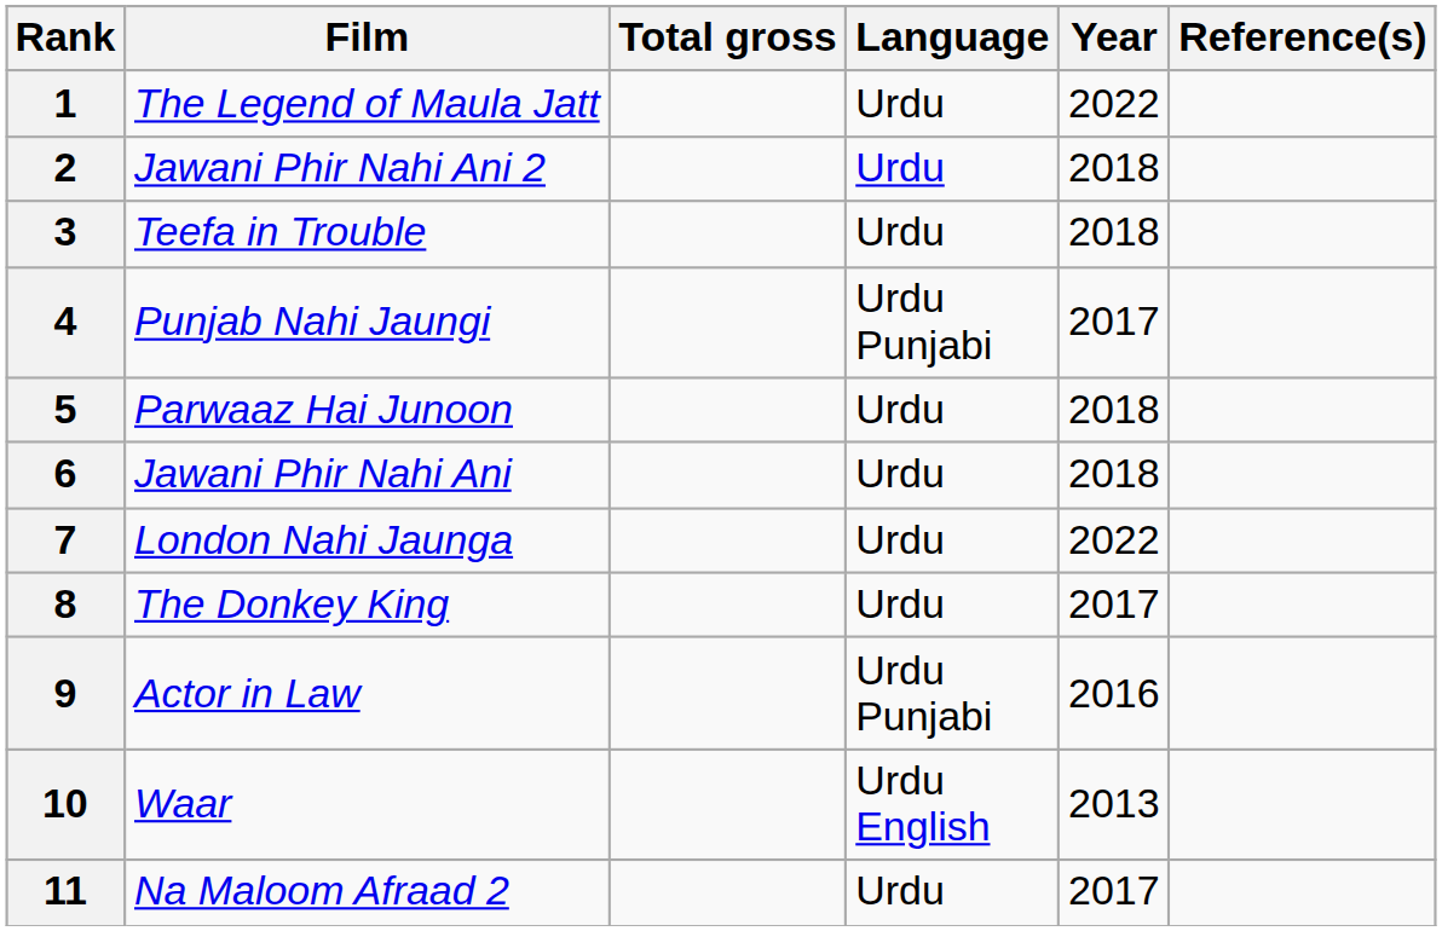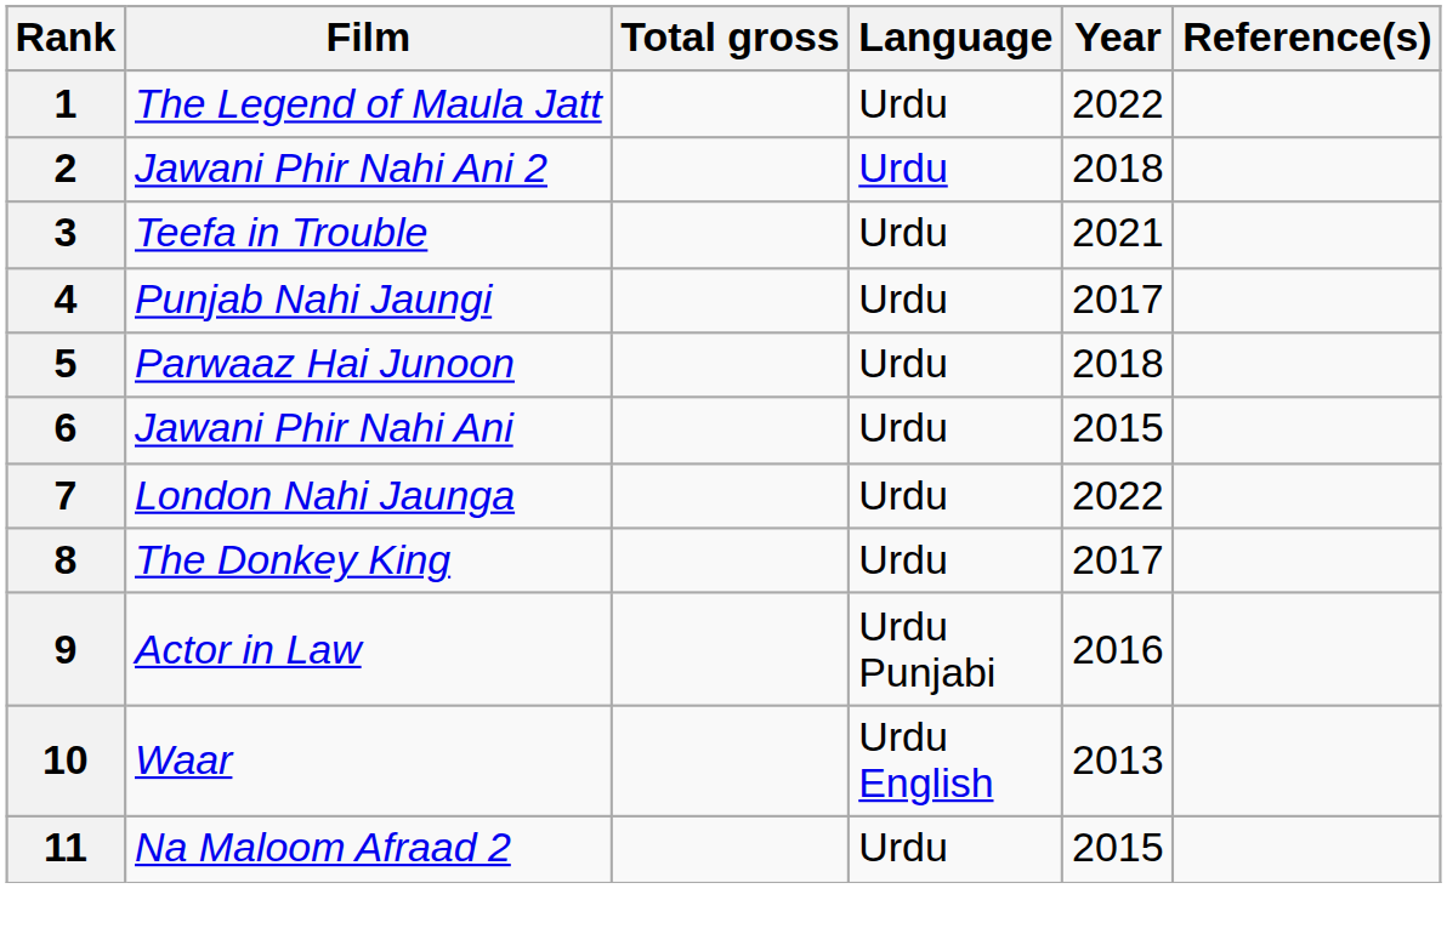 <table class="wikitable sortable plainrowheaders" style="margin:auto; margin:auto;">
 <tr>
 <th scope="col">Rank</th>
 <th scope="col">Film</th>
 <th scope="col">Total gross</th>
 <th scope="col">Language</th>
 <th scope="col">Year</th>
 <th scope="col">Reference(s)</th>
 </tr>
 <tr>
 <th>1</th>
 <td><em><a href='#'>The Legend of Maula Jatt</a></em></td>
 <td></td>
 <td>Urdu</td>
 <td>2022</td>
 <td style="text-align:center;"></td>
 </tr>
 <tr>
 <th>2</th>
 <td><em><a href='#'>Jawani Phir Nahi Ani 2</a></em></td>
 <td></td>
 <td><a href='#'>Urdu</a></td>
 <td>2018</td>
 <td style="text-align:center;"></td>
 </tr>
 <tr>
 <th>3</th>
 <td><em><a href='#'>Teefa in Trouble</a></em></td>
 <td></td>
 <td>Urdu</td>
-<td>2018</td>
+<td>2021</td>
 <td style="text-align:center;"></td>
 </tr>
 <tr>
 <th>4</th>
 <td><em><a href='#'>Punjab Nahi Jaungi</a></em></td>
 <td></td>
-<td>Urdu <br> Punjabi</td>
+<td>Urdu</td>
 <td>2017</td>
 <td style="text-align:center;"></td>
 </tr>
 <tr>
 <th>5</th>
 <td><em><a href='#'>Parwaaz Hai Junoon</a></em></td>
 <td></td>
 <td>Urdu</td>
 <td>2018</td>
 <td style="text-align:center;"></td>
 </tr>
 <tr>
 <th>6</th>
 <td><em><a href='#'>Jawani Phir Nahi Ani</a></em></td>
 <td></td>
 <td>Urdu</td>
-<td>2018</td>
+<td>2015</td>
 <td style="text-align:center;"></td>
 </tr>
 <tr>
 <th>7</th>
 <td><em><a href='#'>London Nahi Jaunga</a></em></td>
 <td></td>
 <td>Urdu</td>
 <td>2022</td>
 <td style="text-align:center;"></td>
 </tr>
 <tr>
 <th>8</th>
 <td><em><a href='#'>The Donkey King</a></em></td>
 <td></td>
 <td>Urdu</td>
 <td>2017</td>
 <td style="text-align:center;"></td>
 </tr>
 <tr>
 <th>9</th>
 <td><em><a href='#'>Actor in Law</a></em></td>
 <td></td>
 <td>Urdu <br> Punjabi</td>
 <td>2016</td>
 <td style="text-align:center;"></td>
 </tr>
 <tr>
 <th>10</th>
 <td><em><a href='#'>Waar</a></em></td>
 <td></td>
 <td>Urdu <br> <a href='#'>English</a></td>
 <td>2013</td>
 <td style="text-align:center;"></td>
 </tr>
 <tr>
 <th>11</th>
 <td><em><a href='#'>Na Maloom Afraad 2</a></em></td>
 <td></td>
 <td>Urdu</td>
-<td>2017</td>
+<td>2015</td>
 <td style="text-align:center;"></td>
 </tr>
 </table>
